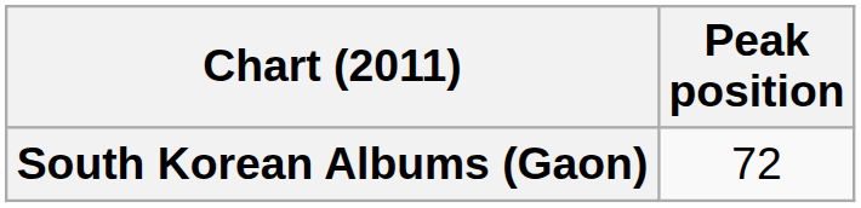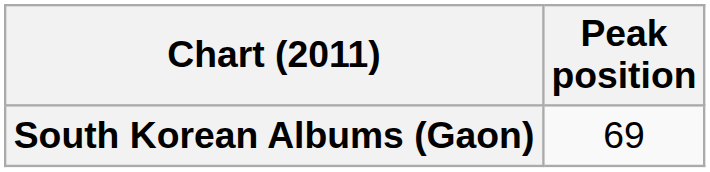 <table class="wikitable sortable plainrowheaders">
 <tr>
 <th scope="col">Chart (2011)</th>
 <th scope="col">Peak<br>position</th>
 </tr>
 <tr>
 <th scope="row">South Korean Albums (Gaon)</th>
-<td style="text-align:center;">72</td>
+<td style="text-align:center;">69</td>
 </tr>
 </table>
